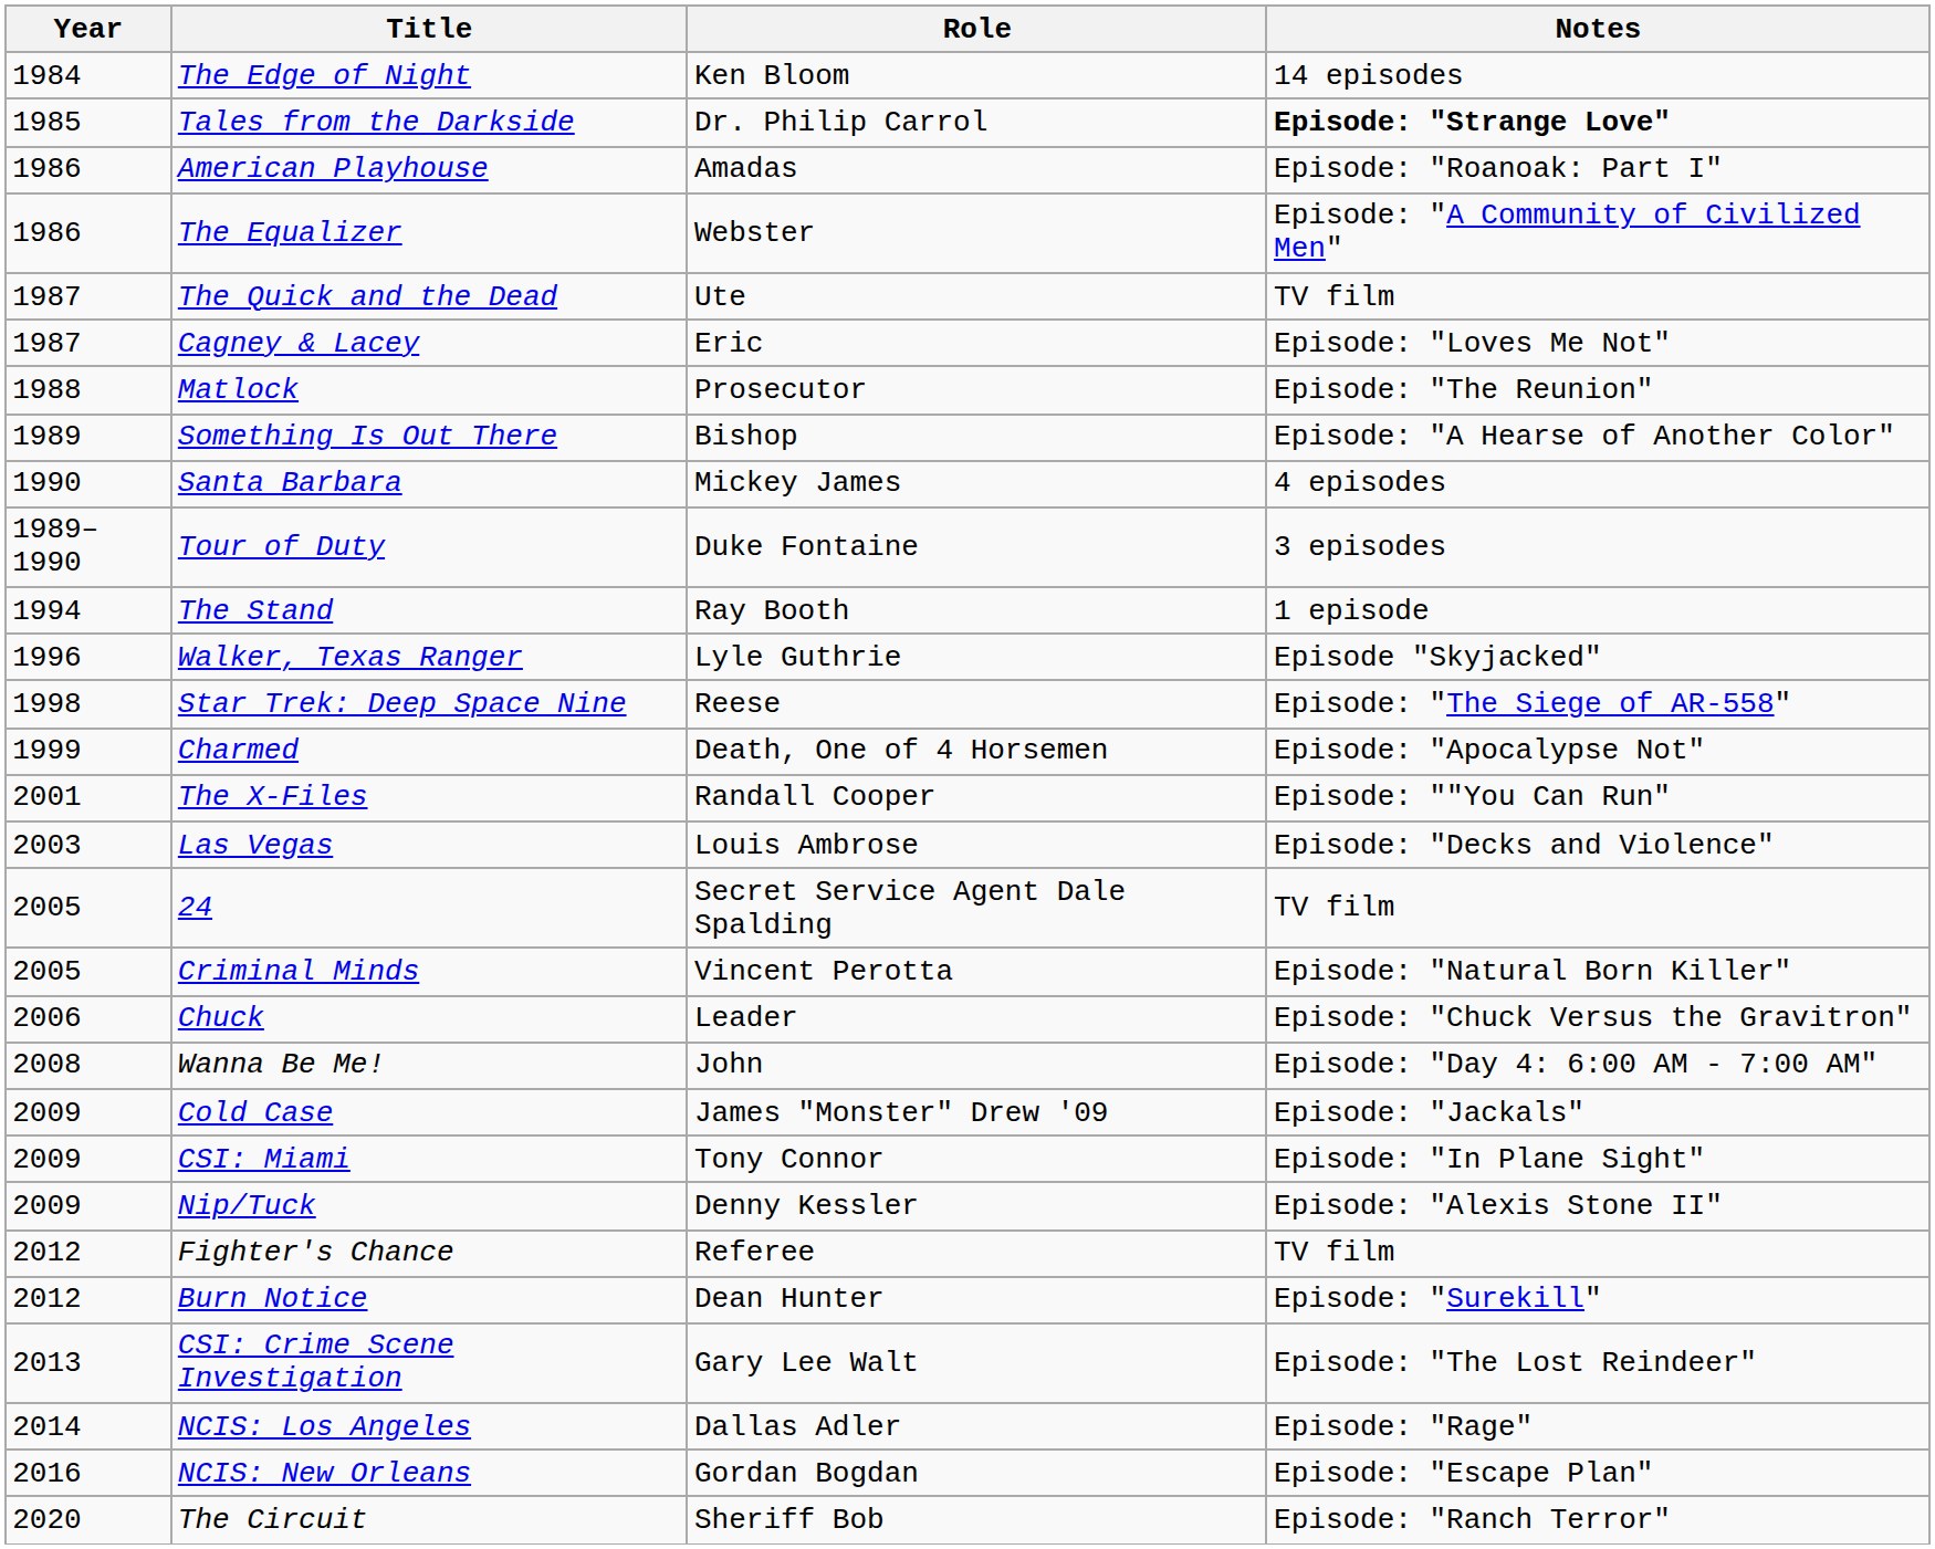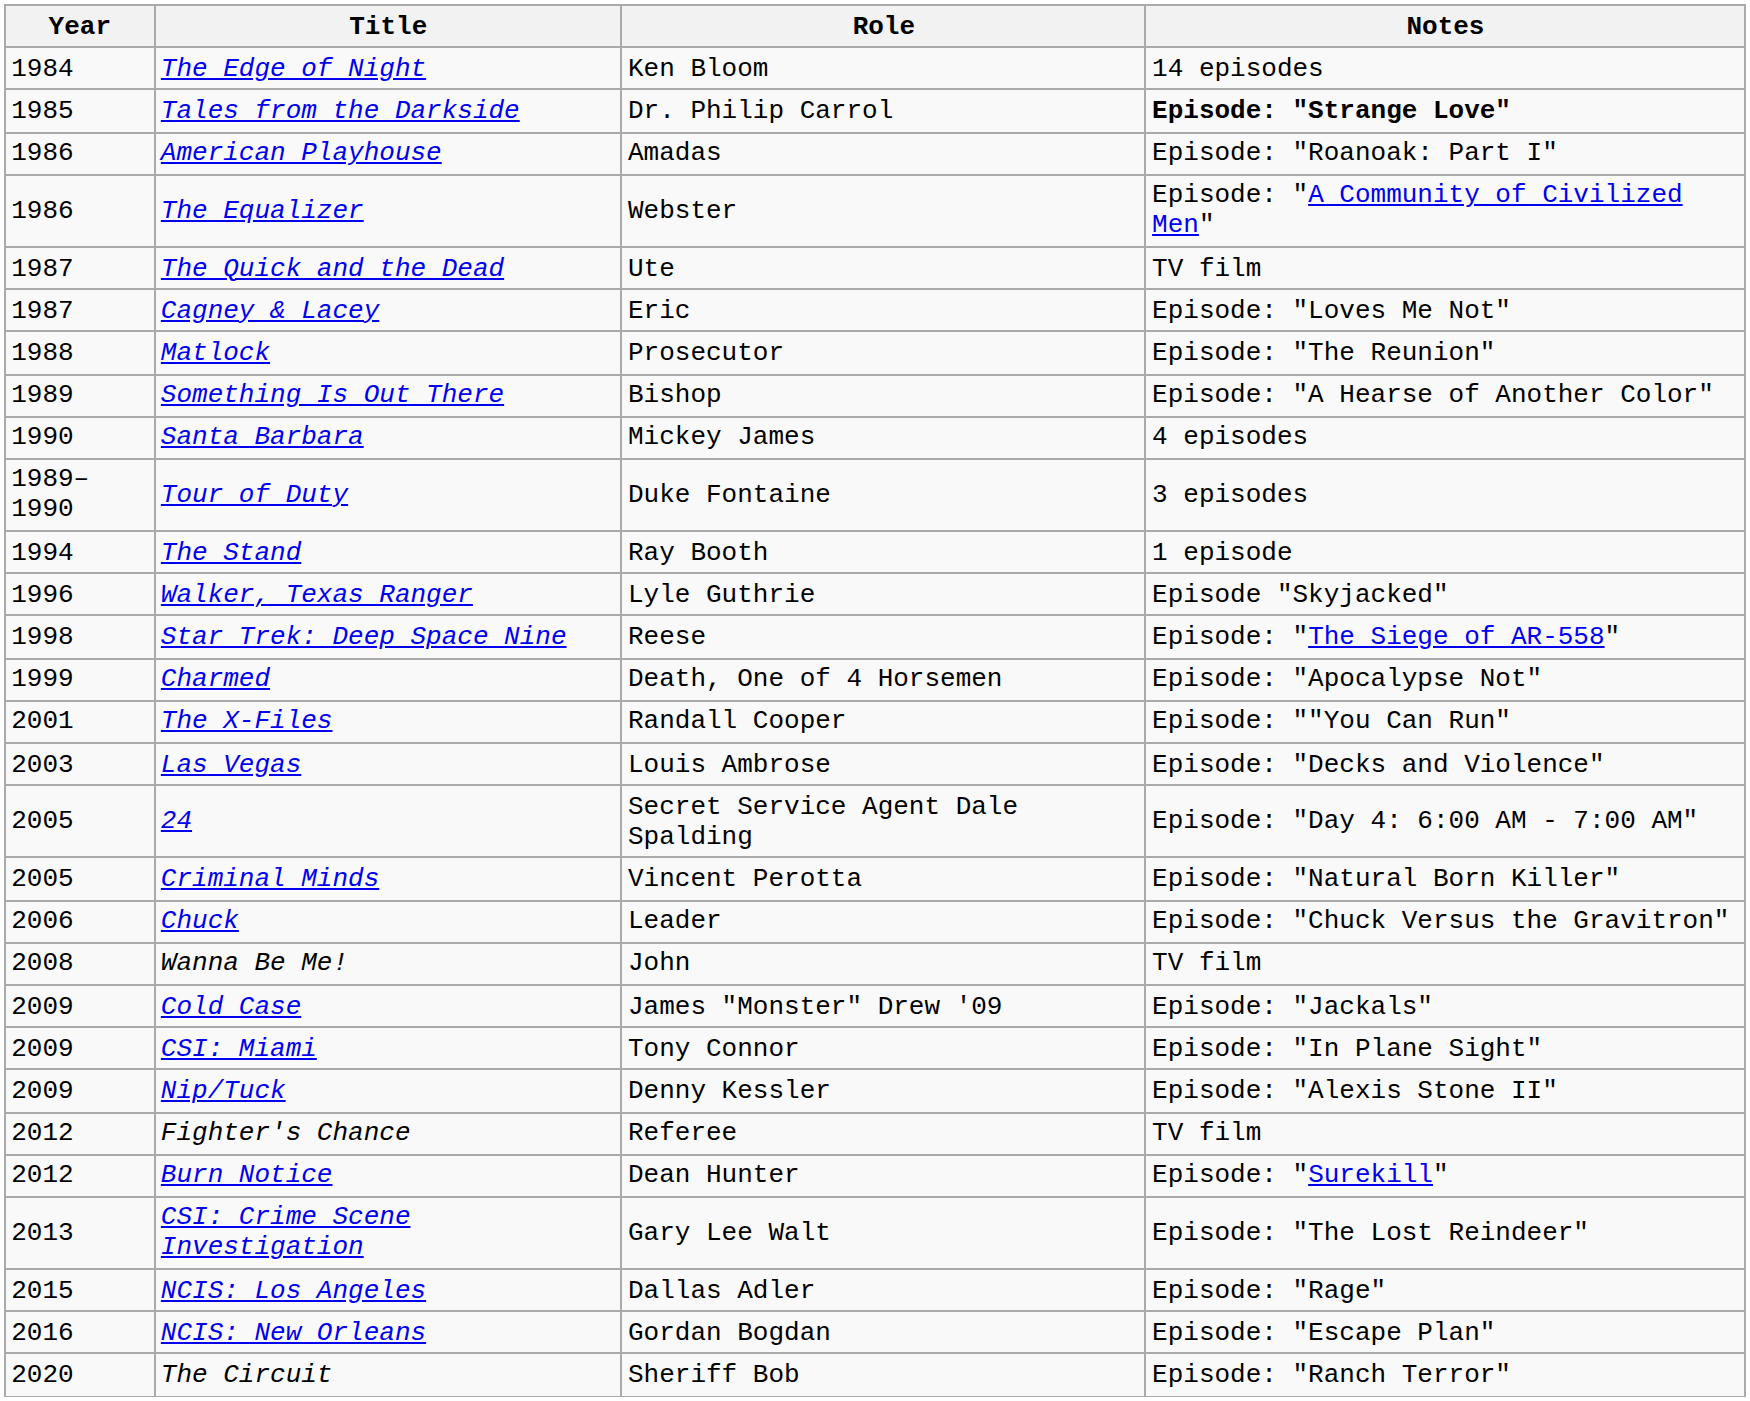 <table class="wikitable sortable">
 <tr>
 <th>Year</th>
 <th>Title</th>
 <th>Role</th>
 <th>Notes</th>
 </tr>
 <tr>
 <td>1984</td>
 <td><em><a href='#'>The Edge of Night</a></em></td>
 <td>Ken Bloom</td>
 <td>14 episodes</td>
 </tr>
 <tr>
 <td>1985</td>
 <td><em><a href='#'>Tales from the Darkside</a></em></td>
 <td>Dr. Philip Carrol</td>
 <td><strong>Episode: "Strange Love"</strong></td>
 </tr>
 <tr>
 <td>1986</td>
 <td><em><a href='#'>American Playhouse</a></em></td>
 <td>Amadas</td>
 <td>Episode: "Roanoak: Part I"</td>
 </tr>
 <tr>
 <td>1986</td>
 <td><em><a href='#'>The Equalizer</a></em></td>
 <td>Webster</td>
 <td>Episode: "<a href='#'>A Community of Civilized Men</a>"</td>
 </tr>
 <tr>
 <td>1987</td>
 <td><em><a href='#'>The Quick and the Dead</a></em></td>
 <td>Ute</td>
 <td>TV film</td>
 </tr>
 <tr>
 <td>1987</td>
 <td><em><a href='#'>Cagney & Lacey</a></em></td>
 <td>Eric</td>
 <td>Episode: "Loves Me Not"</td>
 </tr>
 <tr>
 <td>1988</td>
 <td><em><a href='#'>Matlock</a></em></td>
 <td>Prosecutor</td>
 <td>Episode: "The Reunion"</td>
 </tr>
 <tr>
 <td>1989</td>
 <td><em><a href='#'>Something Is Out There</a></em></td>
 <td>Bishop</td>
 <td>Episode: "A Hearse of Another Color"</td>
 </tr>
 <tr>
 <td>1990</td>
 <td><em><a href='#'>Santa Barbara</a></em></td>
 <td>Mickey James</td>
 <td>4 episodes</td>
 </tr>
 <tr>
 <td>1989–1990</td>
 <td><em><a href='#'>Tour of Duty</a></em></td>
 <td>Duke Fontaine</td>
 <td>3 episodes</td>
 </tr>
 <tr>
 <td>1994</td>
 <td><em><a href='#'>The Stand</a></em></td>
 <td>Ray Booth</td>
 <td>1 episode</td>
 </tr>
 <tr>
 <td>1996</td>
 <td><em><a href='#'>Walker, Texas Ranger</a></em></td>
 <td>Lyle Guthrie</td>
 <td>Episode "Skyjacked"</td>
 </tr>
 <tr>
 <td>1998</td>
 <td><em><a href='#'>Star Trek: Deep Space Nine</a></em></td>
 <td>Reese</td>
 <td>Episode: "<a href='#'>The Siege of AR-558</a>"</td>
 </tr>
 <tr>
 <td>1999</td>
 <td><em><a href='#'>Charmed</a></em></td>
 <td>Death, One of 4 Horsemen</td>
 <td>Episode: "Apocalypse Not"</td>
 </tr>
 <tr>
 <td>2001</td>
 <td><em><a href='#'>The X-Files</a></em></td>
 <td>Randall Cooper</td>
 <td>Episode: ""You Can Run"</td>
 </tr>
 <tr>
 <td>2003</td>
 <td><em><a href='#'>Las Vegas</a></em></td>
 <td>Louis Ambrose</td>
 <td>Episode: "Decks and Violence"</td>
 </tr>
 <tr>
 <td>2005</td>
 <td><em><a href='#'>24</a></em></td>
 <td>Secret Service Agent Dale Spalding</td>
-<td>TV film</td>
+<td>Episode: "Day 4: 6:00 AM - 7:00 AM"</td>
 </tr>
 <tr>
 <td>2005</td>
 <td><em><a href='#'>Criminal Minds</a></em></td>
 <td>Vincent Perotta</td>
 <td>Episode: "Natural Born Killer"</td>
 </tr>
 <tr>
 <td>2006</td>
 <td><em><a href='#'>Chuck</a></em></td>
 <td>Leader</td>
 <td>Episode: "Chuck Versus the Gravitron"</td>
 </tr>
 <tr>
 <td>2008</td>
 <td><em>Wanna Be Me!</em></td>
 <td>John</td>
-<td>Episode: "Day 4: 6:00 AM - 7:00 AM"</td>
+<td>TV film</td>
 </tr>
 <tr>
 <td>2009</td>
 <td><em><a href='#'>Cold Case</a></em></td>
 <td>James "Monster" Drew '09</td>
 <td>Episode: "Jackals"</td>
 </tr>
 <tr>
 <td>2009</td>
 <td><em><a href='#'>CSI: Miami</a></em></td>
 <td>Tony Connor</td>
 <td>Episode: "In Plane Sight"</td>
 </tr>
 <tr>
 <td>2009</td>
 <td><em><a href='#'>Nip/Tuck</a></em></td>
 <td>Denny Kessler</td>
 <td>Episode: "Alexis Stone II"</td>
 </tr>
 <tr>
 <td>2012</td>
 <td><em>Fighter's Chance</em></td>
 <td>Referee</td>
 <td>TV film</td>
 </tr>
 <tr>
 <td>2012</td>
 <td><em><a href='#'>Burn Notice</a></em></td>
 <td>Dean Hunter</td>
 <td>Episode: "<a href='#'>Surekill</a>"</td>
 </tr>
 <tr>
 <td>2013</td>
 <td><em><a href='#'>CSI: Crime Scene Investigation</a></em></td>
 <td>Gary Lee Walt</td>
 <td>Episode: "The Lost Reindeer"</td>
 </tr>
 <tr>
-<td>2014</td>
+<td>2015</td>
 <td><em><a href='#'>NCIS: Los Angeles</a></em></td>
 <td>Dallas Adler</td>
 <td>Episode: "Rage"</td>
 </tr>
 <tr>
 <td>2016</td>
 <td><em><a href='#'>NCIS: New Orleans</a></em></td>
 <td>Gordan Bogdan</td>
 <td>Episode: "Escape Plan"</td>
 </tr>
 <tr>
 <td>2020</td>
 <td><em>The Circuit</em></td>
 <td>Sheriff Bob</td>
 <td>Episode: "Ranch Terror"</td>
 </tr>
 </table>
